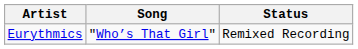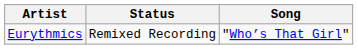 <table class="sortable wikitable"  style="font-size:85%">
 <tr>
 <th>Artist</th>
+<th>Status</th>
 <th>Song</th>
-<th>Status</th>
 </tr>
 <tr>
 <td> <a href='#'>Eurythmics</a></td>
+<td>Remixed Recording</td>
 <td>"<a href='#'>Who’s That Girl</a>"</td>
-<td>Remixed Recording</td>
 </tr>
 </table>
